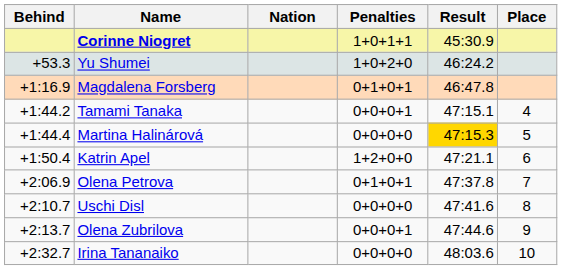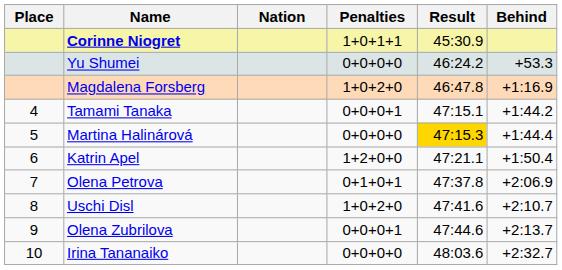 <table class=wikitable style="border:1px solid #AAAAAA;font-size:90%">
 <tr bgcolor="#E4E4E4">
-<th style="border-bottom:1px solid #AAAAAA" width=60>Behind</th>
+<th style="border-bottom:1px solid #AAAAAA" width=50>Place</th>
 <th style="border-bottom:1px solid #AAAAAA" width=160>Name</th>
 <th style="border-bottom:1px solid #AAAAAA" width=80>Nation</th>
 <th style="border-bottom:1px solid #AAAAAA" width=80>Penalties</th>
 <th style="border-bottom:1px solid #AAAAAA" width=60>Result</th>
-<th style="border-bottom:1px solid #AAAAAA" width=50>Place</th>
+<th style="border-bottom:1px solid #AAAAAA" width=60>Behind</th>
 </tr>
 <tr bgcolor="#F7F6A8">
-<td align="right"></td>
+<td align="center"></td>
 <td><strong><a href='#'>Corinne Niogret</a></strong></td>
 <td align="center"></td>
 <td align="center">1+0+1+1</td>
 <td align="right">45:30.9</td>
-<td align="center"></td>
+<td align="right"></td>
 </tr>
 <tr bgcolor="#DCE5E5">
-<td align="right">+53.3</td>
+<td align="center"></td>
 <td><a href='#'>Yu Shumei</a></td>
 <td align="center"></td>
-<td align="center">1+0+2+0</td>
+<td align="center">0+0+0+0</td>
 <td align="right">46:24.2</td>
-<td align="center"></td>
+<td align="right">+53.3</td>
 </tr>
 <tr bgcolor="#FFDAB9">
-<td align="right">+1:16.9</td>
+<td align="center"></td>
 <td><a href='#'>Magdalena Forsberg</a></td>
 <td align="center"></td>
-<td align="center">0+1+0+1</td>
+<td align="center">1+0+2+0</td>
 <td align="right">46:47.8</td>
-<td align="center"></td>
+<td align="right">+1:16.9</td>
 </tr>
 <tr>
-<td align="right">+1:44.2</td>
+<td align="center">4</td>
 <td><a href='#'>Tamami Tanaka</a></td>
 <td align="center"></td>
 <td align="center">0+0+0+1</td>
 <td align="right">47:15.1</td>
-<td align="center">4</td>
+<td align="right">+1:44.2</td>
 </tr>
 <tr>
-<td align="right">+1:44.4</td>
+<td align="center">5</td>
 <td><a href='#'>Martina Halinárová</a></td>
 <td align="center"></td>
 <td align="center">0+0+0+0</td>
 <td align="right" style="background: gold;">47:15.3</td>
-<td align="center">5</td>
+<td align="right">+1:44.4</td>
 </tr>
 <tr>
-<td align="right">+1:50.4</td>
+<td align="center">6</td>
 <td><a href='#'>Katrin Apel</a></td>
 <td align="center"></td>
 <td align="center">1+2+0+0</td>
 <td align="right">47:21.1</td>
-<td align="center">6</td>
+<td align="right">+1:50.4</td>
 </tr>
 <tr>
-<td align="right">+2:06.9</td>
+<td align="center">7</td>
 <td><a href='#'>Olena Petrova</a></td>
 <td align="center"></td>
 <td align="center">0+1+0+1</td>
 <td align="right">47:37.8</td>
-<td align="center">7</td>
+<td align="right">+2:06.9</td>
 </tr>
 <tr>
-<td align="right">+2:10.7</td>
+<td align="center">8</td>
 <td><a href='#'>Uschi Disl</a></td>
 <td align="center"></td>
-<td align="center">0+0+0+0</td>
+<td align="center">1+0+2+0</td>
 <td align="right">47:41.6</td>
-<td align="center">8</td>
+<td align="right">+2:10.7</td>
 </tr>
 <tr>
-<td align="right">+2:13.7</td>
+<td align="center">9</td>
 <td><a href='#'>Olena Zubrilova</a></td>
 <td align="center"></td>
 <td align="center">0+0+0+1</td>
 <td align="right">47:44.6</td>
-<td align="center">9</td>
+<td align="right">+2:13.7</td>
 </tr>
 <tr>
-<td align="right">+2:32.7</td>
+<td align="center">10</td>
 <td><a href='#'>Irina Tananaiko</a></td>
 <td align="center"></td>
 <td align="center">0+0+0+0</td>
 <td align="right">48:03.6</td>
-<td align="center">10</td>
+<td align="right">+2:32.7</td>
 </tr>
 </table>
